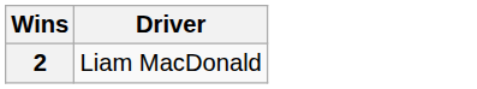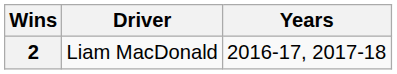 <table class="wikitable">
 <tr>
 <th>Wins</th>
 <th>Driver</th>
+<th>Years</th>
 </tr>
 <tr>
 <th>2</th>
 <td> Liam MacDonald</td>
+<td>2016-17, 2017-18</td>
 </tr>
 </table>
